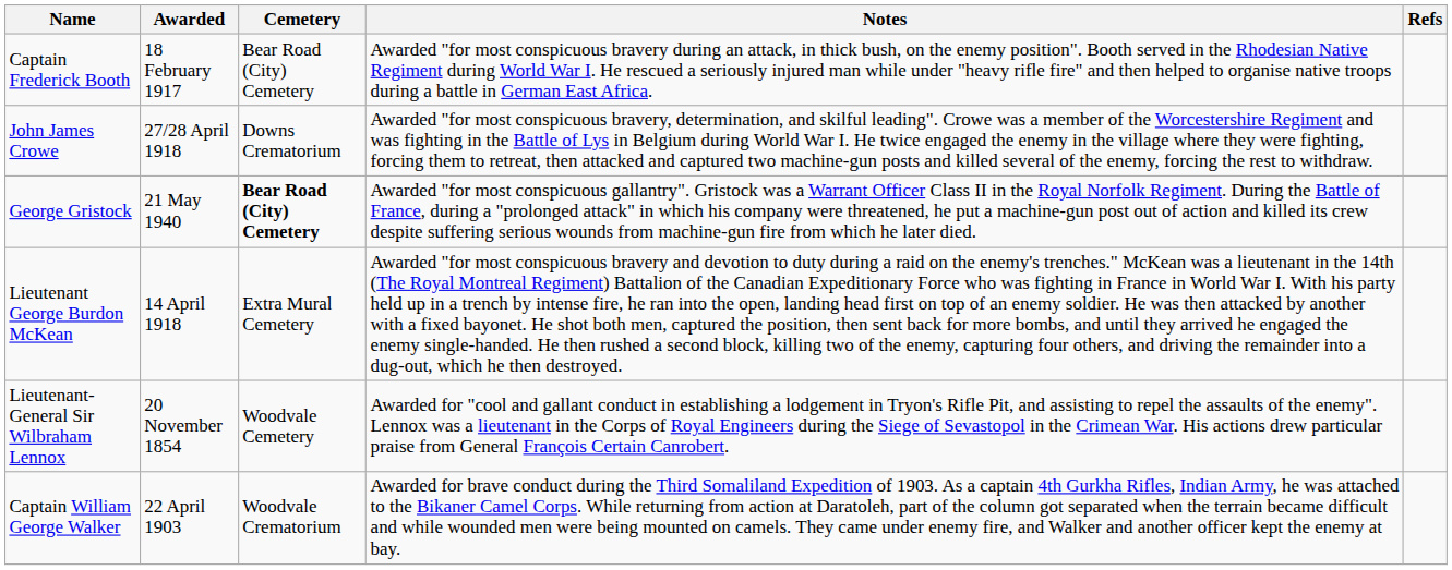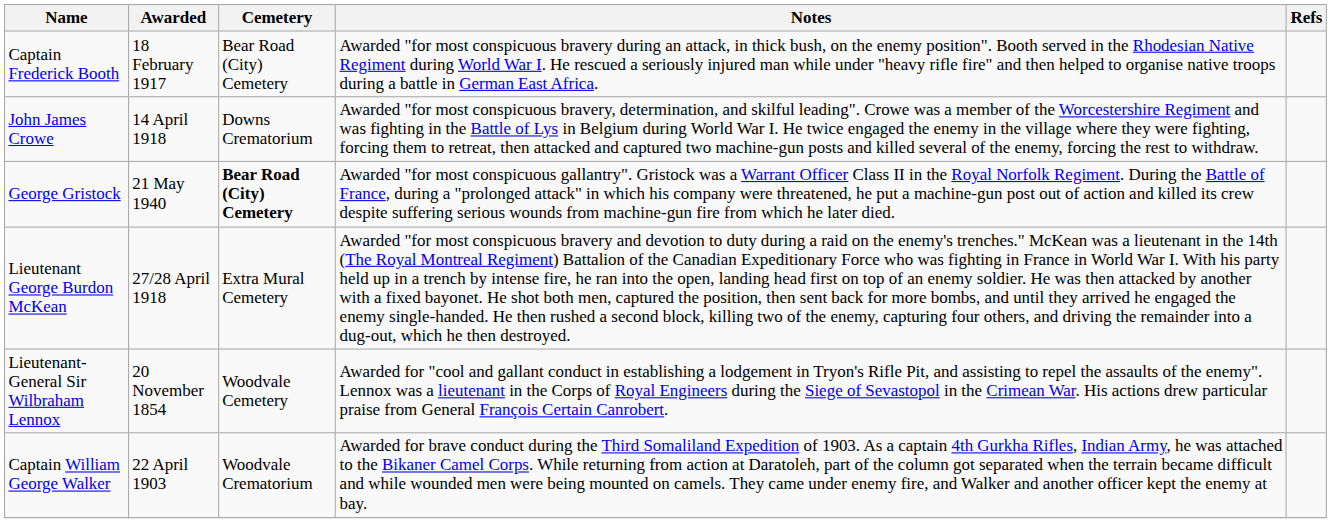 <table class="wikitable sortable">
 <tr>
 <th>Name</th>
 <th>Awarded</th>
 <th>Cemetery</th>
 <th>Notes</th>
 <th class="unsortable">Refs</th>
 </tr>
 <tr>
 <td>Captain <a href='#'>Frederick Booth</a>  </td>
 <td>18 February 1917</td>
 <td>Bear Road (City) Cemetery</td>
 <td>Awarded "for most conspicuous bravery during an attack, in thick bush, on the enemy position".  Booth served in the <a href='#'>Rhodesian Native Regiment</a> during <a href='#'>World War I</a>.  He rescued a seriously injured man while under "heavy rifle fire" and then helped to organise native troops during a battle in <a href='#'>German East Africa</a>.</td>
 <td></td>
 </tr>
 <tr>
 <td><a href='#'>John James Crowe</a> </td>
-<td>27/28 April 1918</td>
+<td>14 April 1918</td>
 <td>Downs Crematorium</td>
 <td>Awarded "for most conspicuous bravery, determination, and skilful leading".  Crowe was a member of the <a href='#'>Worcestershire Regiment</a> and was fighting in the <a href='#'>Battle of Lys</a> in Belgium during World War I.  He twice engaged the enemy in the village where they were fighting, forcing them to retreat, then attacked and captured two machine-gun posts and killed several of the enemy, forcing the rest to withdraw.</td>
 <td></td>
 </tr>
 <tr>
 <td><a href='#'>George Gristock</a> </td>
 <td>21 May 1940</td>
 <td><strong>Bear Road (City) Cemetery</strong></td>
 <td>Awarded "for most conspicuous gallantry".  Gristock was a <a href='#'>Warrant Officer</a> Class II in the <a href='#'>Royal Norfolk Regiment</a>.  During the <a href='#'>Battle of France</a>, during a "prolonged attack" in which his company were threatened, he put a machine-gun post out of action and killed its crew despite suffering serious wounds from machine-gun fire from which he later died.</td>
 <td></td>
 </tr>
 <tr>
 <td>Lieutenant <a href='#'>George Burdon McKean</a>   </td>
-<td>14 April 1918</td>
+<td>27/28 April 1918</td>
 <td>Extra Mural Cemetery</td>
 <td>Awarded "for most conspicuous bravery and devotion to duty during a raid on the enemy's trenches."  McKean was a lieutenant in the 14th (<a href='#'>The Royal Montreal Regiment</a>) Battalion of the Canadian Expeditionary Force who was fighting in France in World War I.  With his party held up in a trench by intense fire, he ran into the open, landing head first on top of an enemy soldier.  He was then attacked by another with a fixed bayonet.  He shot both men, captured the position, then sent back for more bombs, and until they arrived he engaged the enemy single-handed. He then rushed a second block, killing two of the enemy, capturing four others, and driving the remainder into a dug-out, which he then destroyed.</td>
 <td></td>
 </tr>
 <tr>
 <td>Lieutenant-General Sir <a href='#'>Wilbraham Lennox</a>  </td>
 <td>20 November 1854</td>
 <td>Woodvale Cemetery</td>
 <td>Awarded for "cool and gallant conduct in establishing a lodgement in Tryon's Rifle Pit, and assisting to repel the assaults of the enemy".  Lennox was a <a href='#'>lieutenant</a> in the Corps of <a href='#'>Royal Engineers</a> during the <a href='#'>Siege of Sevastopol</a> in the <a href='#'>Crimean War</a>.  His actions drew particular praise from General <a href='#'>François Certain Canrobert</a>.</td>
 <td></td>
 </tr>
 <tr>
 <td>Captain <a href='#'>William George Walker</a>  </td>
 <td>22 April 1903</td>
 <td>Woodvale Crematorium</td>
 <td>Awarded for brave conduct during the <a href='#'>Third Somaliland Expedition</a> of 1903.  As a captain <a href='#'>4th Gurkha Rifles</a>, <a href='#'>Indian Army</a>, he was attached to the <a href='#'>Bikaner Camel Corps</a>.  While returning from action at Daratoleh, part of the column got separated when the terrain became difficult and while wounded men were being mounted on camels.  They came under enemy fire, and Walker and another officer kept the enemy at bay.</td>
 <td></td>
 </tr>
 <tr>
 </tr>
 </table>
